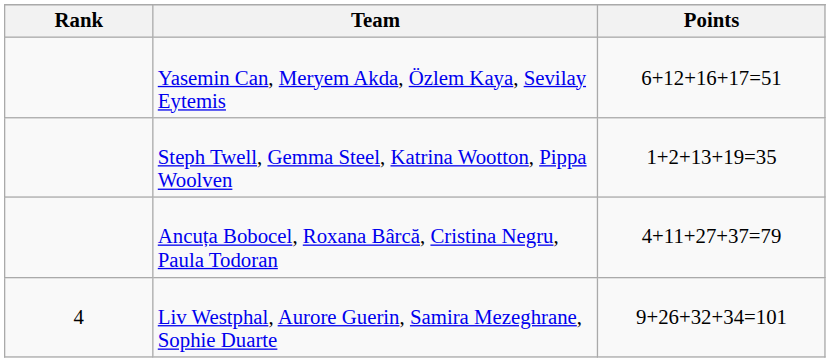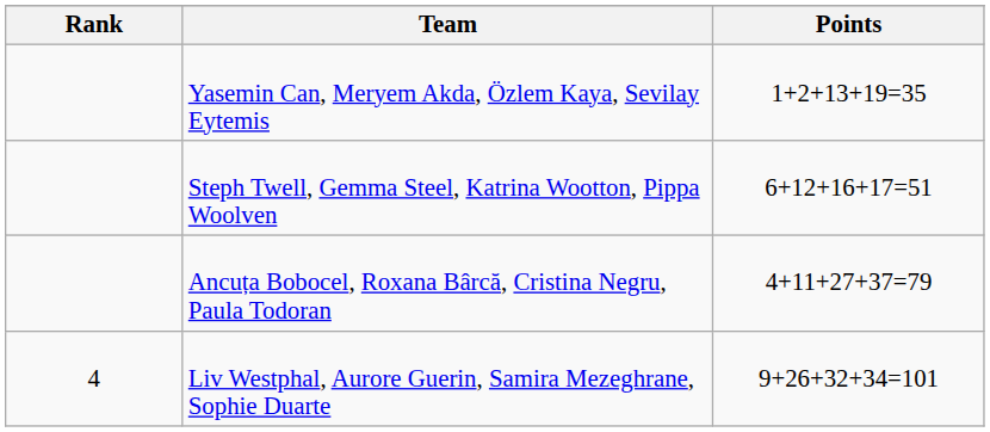 <table class="wikitable" style="text-align:center;" width="50%">
 <tr>
 </tr>
 <tr>
 <th width=10%>Rank</th>
 <th width=30%>Team</th>
 <th width=10%>Points</th>
 </tr>
 <tr>
 <td></td>
 <td align=left><br><a href='#'>Yasemin Can</a>, <a href='#'>Meryem Akda</a>, <a href='#'>Özlem Kaya</a>, <a href='#'>Sevilay Eytemis</a></td>
-<td>6+12+16+17=51</td>
+<td>1+2+13+19=35</td>
 </tr>
 <tr>
 <td></td>
 <td align=left><br><a href='#'>Steph Twell</a>, <a href='#'>Gemma Steel</a>, <a href='#'>Katrina Wootton</a>, <a href='#'>Pippa Woolven</a></td>
-<td>1+2+13+19=35</td>
+<td>6+12+16+17=51</td>
 </tr>
 <tr>
 <td></td>
 <td align=left><br><a href='#'>Ancuța Bobocel</a>, <a href='#'>Roxana Bârcă</a>, <a href='#'>Cristina Negru</a>, <a href='#'>Paula Todoran</a></td>
 <td>4+11+27+37=79</td>
 </tr>
 <tr>
 <td>4</td>
 <td align=left><br><a href='#'>Liv Westphal</a>, <a href='#'>Aurore Guerin</a>, <a href='#'>Samira Mezeghrane</a>, <a href='#'>Sophie Duarte</a></td>
 <td>9+26+32+34=101</td>
 </tr>
 </table>
